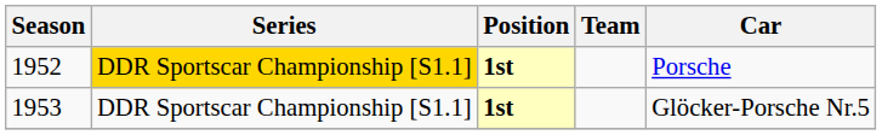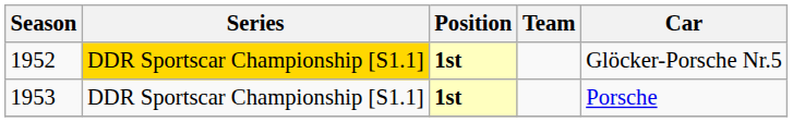 <table class="wikitable" style="font-size: 95%;">
 <tr>
 <th>Season</th>
 <th>Series</th>
 <th>Position</th>
 <th>Team</th>
 <th>Car</th>
 </tr>
 <tr>
 <td>1952</td>
 <td style="background: gold;">DDR Sportscar Championship [S1.1]  </td>
 <td style="background:#ffffbf;"><strong>1st</strong></td>
 <td></td>
-<td><a href='#'>Porsche</a></td>
+<td>Glöcker-Porsche Nr.5</td>
 </tr>
 <tr>
 <td>1953</td>
 <td>DDR Sportscar Championship [S1.1]  </td>
 <td style="background:#ffffbf;"><strong>1st</strong></td>
 <td></td>
-<td>Glöcker-Porsche Nr.5</td>
+<td><a href='#'>Porsche</a></td>
 </tr>
 <tr>
 </tr>
 </table>
